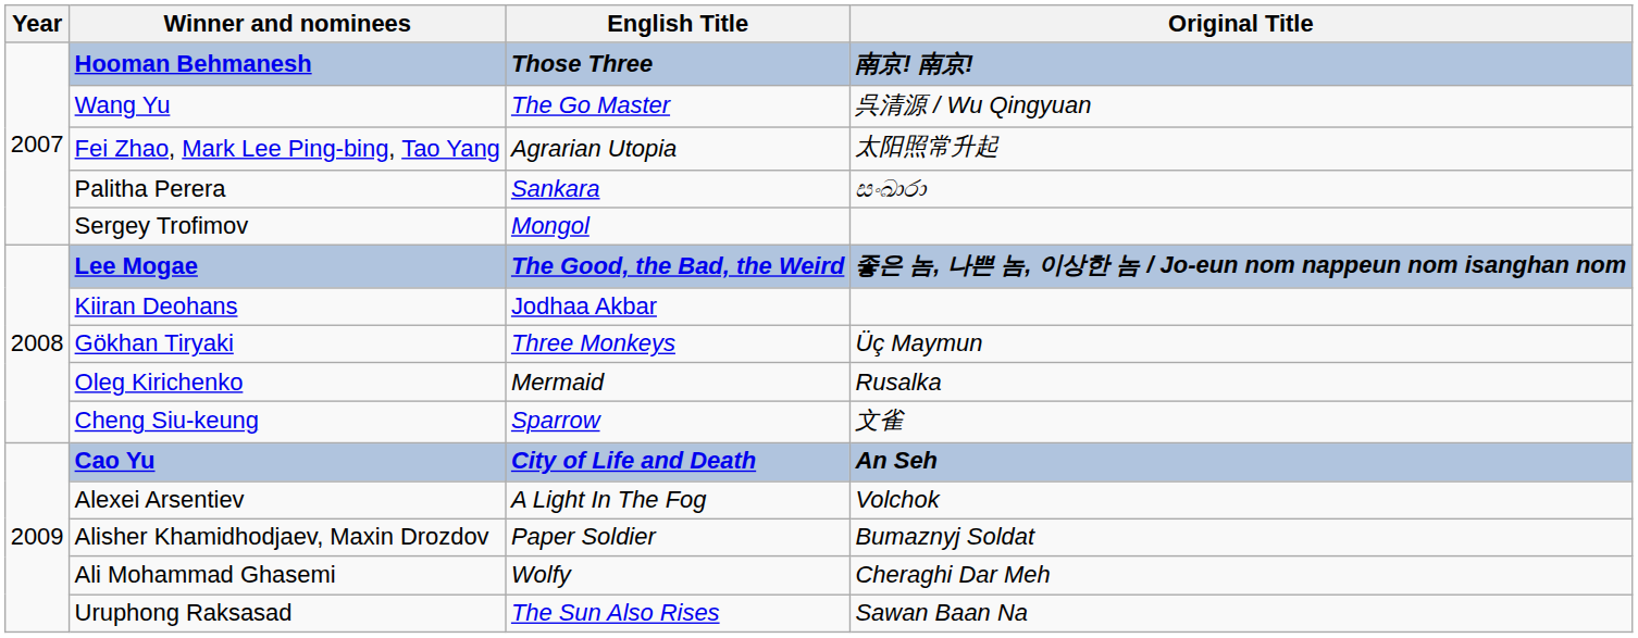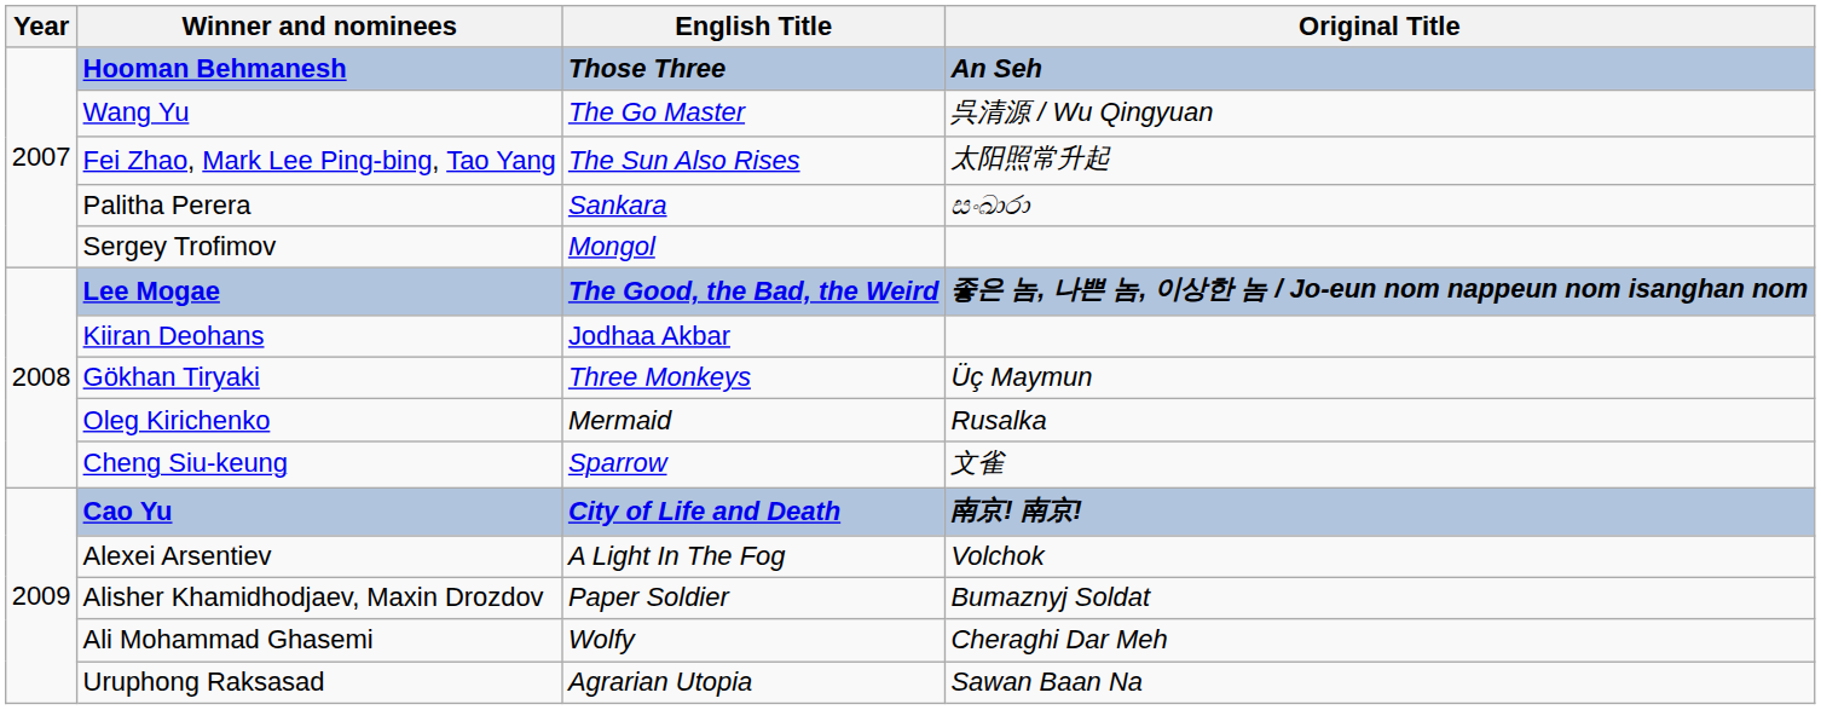 <table class="wikitable">
 <tr>
 <th>Year</th>
 <th>Winner and nominees</th>
 <th>English Title</th>
 <th>Original Title</th>
 </tr>
 <tr>
 <td rowspan="5">2007</td>
 <td style="background:#B0C4DE;"><strong> <a href='#'>Hooman Behmanesh</a></strong></td>
 <td style="background:#B0C4DE;"><strong><em>Those Three</em></strong></td>
-<td style="background:#B0C4DE;"><strong><em>南京! 南京!</em></strong></td>
+<td style="background:#B0C4DE;"><strong><em>An Seh</em></strong></td>
 </tr>
 <tr>
 <td> <a href='#'>Wang Yu</a></td>
 <td><em><a href='#'>The Go Master</a></em></td>
 <td><em>呉清源 / Wu Qingyuan</em></td>
 </tr>
 <tr>
 <td> <a href='#'>Fei Zhao</a>, <a href='#'>Mark Lee Ping-bing</a>, <a href='#'>Tao Yang</a></td>
-<td><em>Agrarian Utopia</em></td>
+<td><em><a href='#'>The Sun Also Rises</a></em></td>
 <td><em>太阳照常升起</em></td>
 </tr>
 <tr>
 <td> Palitha Perera</td>
 <td><em><a href='#'>Sankara</a></em></td>
 <td><em>සංඛාරා</em></td>
 </tr>
 <tr>
 <td> Sergey Trofimov</td>
 <td><a href='#'><em>Mongol</em></a></td>
 <td></td>
 </tr>
 <tr>
 <td rowspan="5">2008</td>
 <td style="background:#B0C4DE;"><strong> <a href='#'>Lee Mogae</a></strong></td>
 <td style="background:#B0C4DE;"><strong><em><a href='#'>The Good, the Bad, the Weird</a></em></strong></td>
 <td style="background:#B0C4DE;"><strong><em>좋은 놈, 나쁜 놈, 이상한 놈 / Jo-eun nom nappeun nom isanghan nom</em></strong></td>
 </tr>
 <tr>
 <td> <a href='#'>Kiiran Deohans</a></td>
 <td><a href='#'>Jodhaa Akbar</a></td>
 <td></td>
 </tr>
 <tr>
 <td> <a href='#'>Gökhan Tiryaki</a></td>
 <td><em><a href='#'>Three Monkeys</a></em></td>
 <td><em>Üç  Maymun</em></td>
 </tr>
 <tr>
 <td> <a href='#'>Oleg Kirichenko</a></td>
 <td><em>Mermaid</em></td>
 <td><em>Rusalka</em></td>
 </tr>
 <tr>
 <td> <a href='#'>Cheng Siu-keung</a></td>
 <td><a href='#'><em>Sparrow</em></a></td>
 <td><em>文雀</em></td>
 </tr>
 <tr>
 <td rowspan="5">2009</td>
 <td style="background:#B0C4DE;"><strong> <a href='#'>Cao Yu</a></strong></td>
 <td style="background:#B0C4DE;"><strong><em><a href='#'>City of Life and Death</a></em></strong></td>
-<td style="background:#B0C4DE;"><strong><em>An Seh</em></strong></td>
+<td style="background:#B0C4DE;"><strong><em>南京! 南京!</em></strong></td>
 </tr>
 <tr>
 <td> Alexei Arsentiev</td>
 <td><em>A Light In The Fog</em></td>
 <td><em>Volchok</em></td>
 </tr>
 <tr>
 <td> Alisher Khamidhodjaev, Maxin Drozdov</td>
 <td><em>Paper Soldier</em></td>
 <td><em>Bumaznyj Soldat</em></td>
 </tr>
 <tr>
 <td> Ali Mohammad Ghasemi</td>
 <td><em>Wolfy</em></td>
 <td><em>Cheraghi Dar Meh</em></td>
 </tr>
 <tr>
 <td> Uruphong Raksasad</td>
-<td><em><a href='#'>The Sun Also Rises</a></em></td>
+<td><em>Agrarian Utopia</em></td>
 <td><em>Sawan Baan Na</em></td>
 </tr>
 </table>
